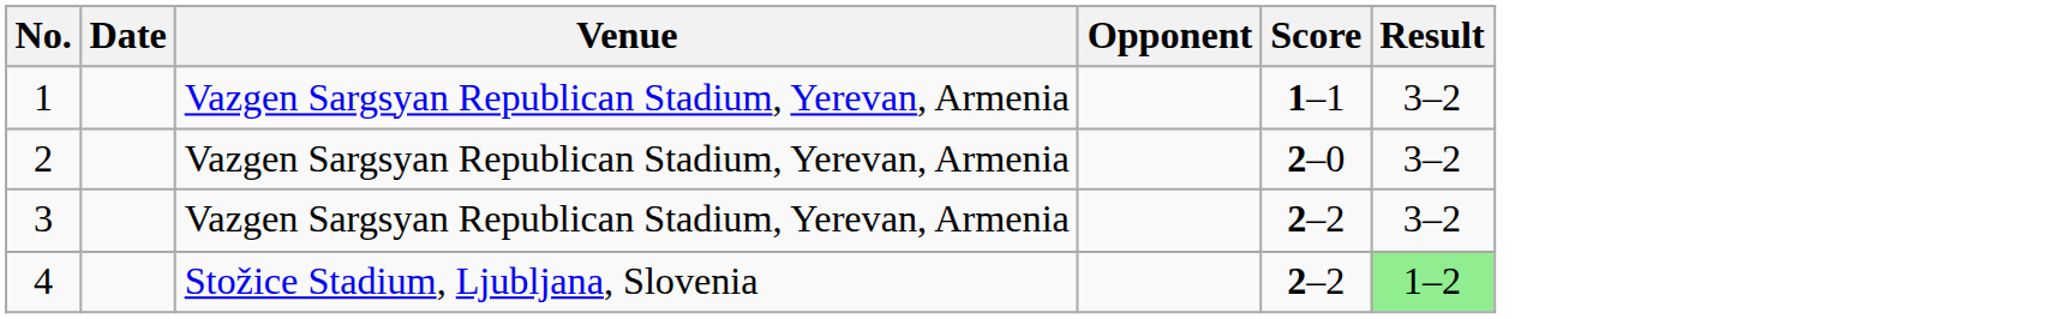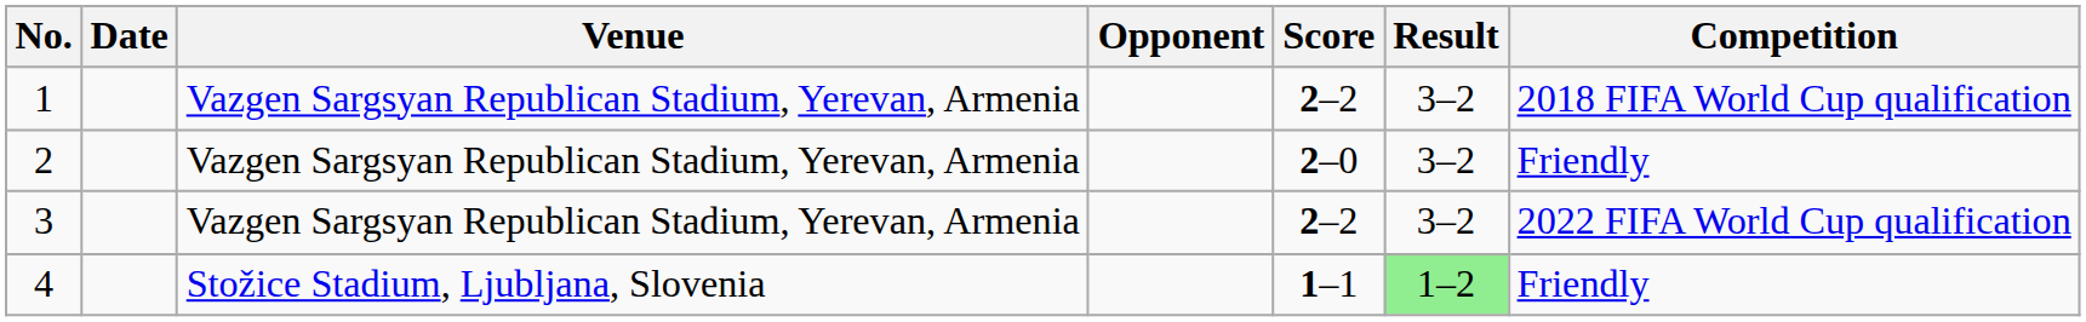 <table class="wikitable sortable">
 <tr>
 <th scope="col">No.</th>
 <th scope="col">Date</th>
 <th scope="col">Venue</th>
 <th scope="col">Opponent</th>
 <th scope="col">Score</th>
 <th scope="col">Result</th>
+<th scope="col">Competition</th>
 </tr>
 <tr>
 <td align="center">1</td>
 <td></td>
 <td><a href='#'>Vazgen Sargsyan Republican Stadium</a>, <a href='#'>Yerevan</a>, Armenia</td>
 <td></td>
-<td align="center"><strong>1</strong>–1</td>
+<td align="center"><strong>2</strong>–2</td>
 <td align="center">3–2</td>
+<td><a href='#'>2018 FIFA World Cup qualification</a></td>
 </tr>
 <tr>
 <td align="center">2</td>
 <td></td>
 <td>Vazgen Sargsyan Republican Stadium, Yerevan, Armenia</td>
 <td></td>
 <td align="center"><strong>2</strong>–0</td>
 <td align="center">3–2</td>
+<td><a href='#'>Friendly</a></td>
 </tr>
 <tr>
 <td align="center">3</td>
 <td></td>
 <td>Vazgen Sargsyan Republican Stadium, Yerevan, Armenia</td>
 <td></td>
 <td align="center"><strong>2</strong>–2</td>
 <td align="center">3–2</td>
+<td><a href='#'>2022 FIFA World Cup qualification</a></td>
 </tr>
 <tr>
 <td align="center">4</td>
 <td></td>
 <td><a href='#'>Stožice Stadium</a>, <a href='#'>Ljubljana</a>, Slovenia</td>
 <td></td>
-<td align="center"><strong>2</strong>–2</td>
+<td align="center"><strong>1</strong>–1</td>
 <td align="center" style="background: lightgreen;">1–2</td>
+<td><a href='#'>Friendly</a></td>
 </tr>
 </table>
